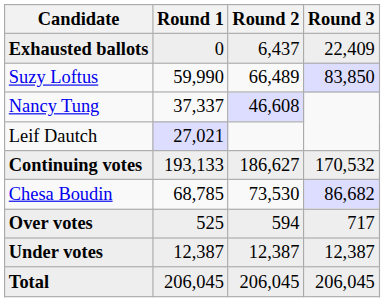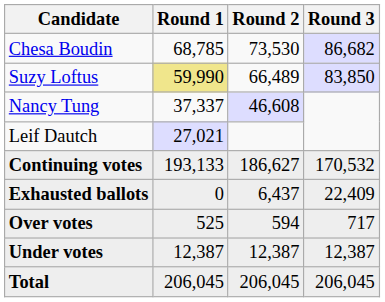 <table class="wikitable" style="text-align: right;">
 <tr>
 <th align="left">Candidate</th>
 <th>Round 1</th>
 <th>Round 2</th>
 <th>Round 3</th>
 </tr>
-<tr bgcolor="#EEEEEE">
-<td align="left"><strong>Exhausted ballots</strong></td>
-<td>0</td>
-<td>6,437</td>
-<td>22,409</td>
+<tr>
+<td align="left"><a href='#'>Chesa Boudin</a></td>
+<td>68,785</td>
+<td>73,530</td>
+<td bgcolor="#ddddff">86,682</td>
 </tr>
 <tr>
 <td align="left"><a href='#'>Suzy Loftus</a></td>
-<td>59,990</td>
+<td style="background: khaki;">59,990</td>
 <td>66,489</td>
 <td bgcolor="#ddddff">83,850</td>
 </tr>
 <tr>
 <td align="left"><a href='#'>Nancy Tung</a></td>
 <td>37,337</td>
 <td bgcolor="#ddddff">46,608</td>
 <td rowspan="2"></td>
 </tr>
 <tr>
 <td align="left">Leif Dautch</td>
 <td bgcolor="#ddddff">27,021</td>
 <td rowspan = "1"></td>
 </tr>
 <tr bgcolor="#EEEEEE">
 <td align="left"><strong>Continuing votes</strong></td>
 <td>193,133</td>
 <td>186,627</td>
 <td>170,532</td>
 </tr>
-<tr>
-<td align="left"><a href='#'>Chesa Boudin</a></td>
-<td>68,785</td>
-<td>73,530</td>
-<td bgcolor="#ddddff">86,682</td>
+<tr bgcolor="#EEEEEE">
+<td align="left"><strong>Exhausted ballots</strong></td>
+<td>0</td>
+<td>6,437</td>
+<td>22,409</td>
 </tr>
 <tr bgcolor="#EEEEEE">
 <td align="left"><strong>Over votes</strong></td>
 <td>525</td>
 <td>594</td>
 <td>717</td>
 </tr>
 <tr bgcolor="#EEEEEE">
 <td align="left"><strong>Under votes</strong></td>
 <td>12,387</td>
 <td>12,387</td>
 <td>12,387</td>
 </tr>
 <tr bgcolor="#EEEEEE">
 <td align="left"><strong>Total</strong></td>
 <td>206,045</td>
 <td>206,045</td>
 <td>206,045</td>
 </tr>
 </table>
